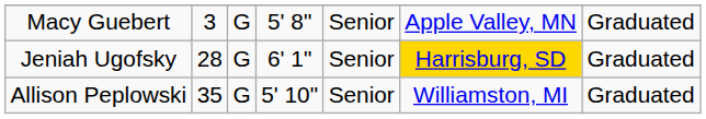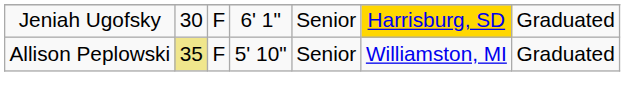 <table class="wikitable sortable" style="text-align: center">
 <tr align=center>
 </tr>
 <tr>
-<td>Macy Guebert</td>
-<td>3</td>
-<td>G</td>
-<td>5' 8"</td>
-<td>Senior</td>
-<td><a href='#'>Apple Valley, MN</a></td>
-<td>Graduated</td>
-</tr>
-<tr>
 <td>Jeniah Ugofsky</td>
-<td>28</td>
-<td>G</td>
+<td>30</td>
+<td>F</td>
 <td>6' 1"</td>
 <td>Senior</td>
 <td style="background: gold;"><a href='#'>Harrisburg, SD</a></td>
 <td>Graduated</td>
 </tr>
 <tr>
 <td>Allison Peplowski</td>
-<td>35</td>
-<td>G</td>
+<td style="background: khaki;">35</td>
+<td>F</td>
 <td>5' 10"</td>
 <td>Senior</td>
 <td><a href='#'>Williamston, MI</a></td>
 <td>Graduated</td>
 </tr>
 </table>
